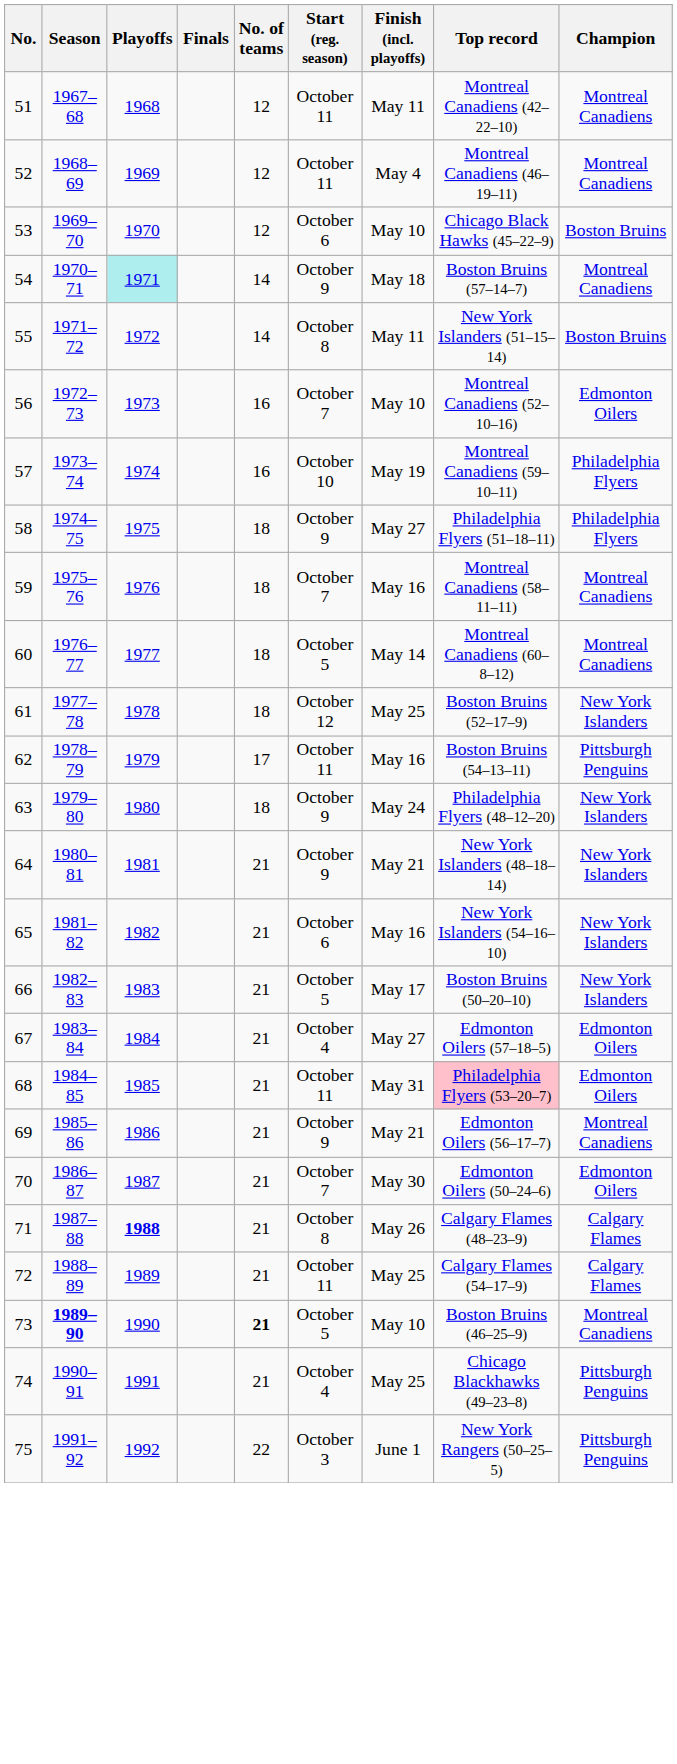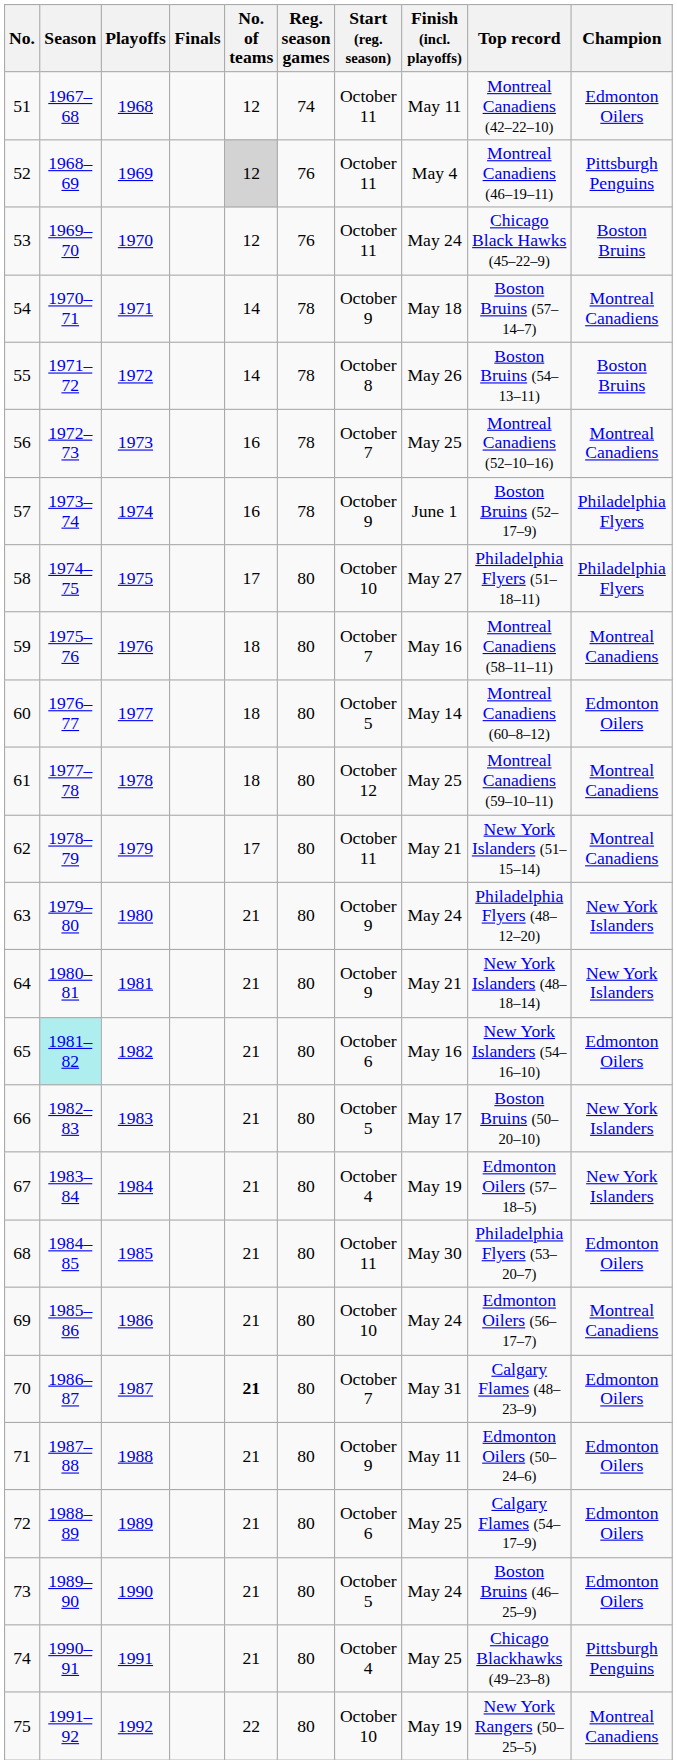 <table class="wikitable" style="text-align:center;">
 <tr>
 <th style="width:3em">No.</th>
 <th style="width:5em">Season</th>
 <th style="width:4em">Playoffs</th>
 <th style="width:4em">Finals</th>
 <th style="width:3em">No. of<br>teams</th>
+<th style="width:3em">Reg. season<br>games</th>
 <th style="width:7em">Start<br><small>(reg. season)</small></th>
 <th style="width:7em">Finish<br><small>(incl. playoffs)</small></th>
 <th style="width:17em">Top record</th>
 <th style="width:12em">Champion</th>
 </tr>
 <tr>
 <td>51</td>
 <td><a href='#'>1967–68</a></td>
 <td><a href='#'>1968</a></td>
 <td></td>
 <td>12</td>
+<td>74</td>
 <td>October 11</td>
 <td>May 11</td>
 <td><a href='#'>Montreal Canadiens</a> <small>(42–22–10)</small></td>
-<td><a href='#'>Montreal Canadiens</a></td>
+<td><a href='#'>Edmonton Oilers</a></td>
 </tr>
 <tr>
 <td>52</td>
 <td><a href='#'>1968–69</a></td>
 <td><a href='#'>1969</a></td>
 <td></td>
-<td>12</td>
+<td style="background: lightgrey;">12</td>
+<td>76</td>
 <td>October 11</td>
 <td>May 4</td>
 <td><a href='#'>Montreal Canadiens</a> <small>(46–19–11)</small></td>
-<td><a href='#'>Montreal Canadiens</a></td>
+<td><a href='#'>Pittsburgh Penguins</a></td>
 </tr>
 <tr>
 <td>53</td>
 <td><a href='#'>1969–70</a></td>
 <td><a href='#'>1970</a></td>
 <td></td>
 <td>12</td>
-<td>October 6</td>
-<td>May 10</td>
+<td>76</td>
+<td>October 11</td>
+<td>May 24</td>
 <td><a href='#'>Chicago Black Hawks</a> <small>(45–22–9)</small></td>
 <td><a href='#'>Boston Bruins</a></td>
 </tr>
 <tr>
 <td>54</td>
 <td><a href='#'>1970–71</a></td>
-<td style="background: paleturquoise;"><a href='#'>1971</a></td>
+<td><a href='#'>1971</a></td>
 <td></td>
 <td>14</td>
+<td>78</td>
 <td>October 9</td>
 <td>May 18</td>
 <td><a href='#'>Boston Bruins</a> <small>(57–14–7)</small></td>
 <td><a href='#'>Montreal Canadiens</a></td>
 </tr>
 <tr>
 <td>55</td>
 <td><a href='#'>1971–72</a></td>
 <td><a href='#'>1972</a></td>
 <td></td>
 <td>14</td>
+<td>78</td>
 <td>October 8</td>
-<td>May 11</td>
-<td><a href='#'>New York Islanders</a> <small>(51–15–14)</small></td>
+<td>May 26</td>
+<td><a href='#'>Boston Bruins</a> <small>(54–13–11)</small></td>
 <td><a href='#'>Boston Bruins</a></td>
 </tr>
 <tr>
 <td>56</td>
 <td><a href='#'>1972–73</a></td>
 <td><a href='#'>1973</a></td>
 <td></td>
 <td>16</td>
+<td>78</td>
 <td>October 7</td>
-<td>May 10</td>
+<td>May 25</td>
 <td><a href='#'>Montreal Canadiens</a> <small>(52–10–16)</small></td>
-<td><a href='#'>Edmonton Oilers</a></td>
+<td><a href='#'>Montreal Canadiens</a></td>
 </tr>
 <tr>
 <td>57</td>
 <td><a href='#'>1973–74</a></td>
 <td><a href='#'>1974</a></td>
 <td></td>
 <td>16</td>
-<td>October 10</td>
-<td>May 19</td>
-<td><a href='#'>Montreal Canadiens</a> <small>(59–10–11)</small></td>
+<td>78</td>
+<td>October 9</td>
+<td>June 1</td>
+<td><a href='#'>Boston Bruins</a> <small>(52–17–9)</small></td>
 <td><a href='#'>Philadelphia Flyers</a></td>
 </tr>
 <tr>
 <td>58</td>
 <td><a href='#'>1974–75</a></td>
 <td><a href='#'>1975</a></td>
 <td></td>
-<td>18</td>
-<td>October 9</td>
+<td>17</td>
+<td>80</td>
+<td>October 10</td>
 <td>May 27</td>
 <td><a href='#'>Philadelphia Flyers</a> <small>(51–18–11)</small></td>
 <td><a href='#'>Philadelphia Flyers</a></td>
 </tr>
 <tr>
 <td>59</td>
 <td><a href='#'>1975–76</a></td>
 <td><a href='#'>1976</a></td>
 <td></td>
 <td>18</td>
+<td>80</td>
 <td>October 7</td>
 <td>May 16</td>
 <td><a href='#'>Montreal Canadiens</a> <small>(58–11–11)</small></td>
 <td><a href='#'>Montreal Canadiens</a></td>
 </tr>
 <tr>
 <td>60</td>
 <td><a href='#'>1976–77</a></td>
 <td><a href='#'>1977</a></td>
 <td></td>
 <td>18</td>
+<td>80</td>
 <td>October 5</td>
 <td>May 14</td>
 <td><a href='#'>Montreal Canadiens</a> <small>(60–8–12)</small></td>
-<td><a href='#'>Montreal Canadiens</a></td>
+<td><a href='#'>Edmonton Oilers</a></td>
 </tr>
 <tr>
 <td>61</td>
 <td><a href='#'>1977–78</a></td>
 <td><a href='#'>1978</a></td>
 <td></td>
 <td>18</td>
+<td>80</td>
 <td>October 12</td>
 <td>May 25</td>
-<td><a href='#'>Boston Bruins</a> <small>(52–17–9)</small></td>
-<td><a href='#'>New York Islanders</a></td>
+<td><a href='#'>Montreal Canadiens</a> <small>(59–10–11)</small></td>
+<td><a href='#'>Montreal Canadiens</a></td>
 </tr>
 <tr>
 <td>62</td>
 <td><a href='#'>1978–79</a></td>
 <td><a href='#'>1979</a></td>
 <td></td>
 <td>17</td>
+<td>80</td>
 <td>October 11</td>
-<td>May 16</td>
-<td><a href='#'>Boston Bruins</a> <small>(54–13–11)</small></td>
-<td><a href='#'>Pittsburgh Penguins</a></td>
+<td>May 21</td>
+<td><a href='#'>New York Islanders</a> <small>(51–15–14)</small></td>
+<td><a href='#'>Montreal Canadiens</a></td>
 </tr>
 <tr>
 <td>63</td>
 <td><a href='#'>1979–80</a></td>
 <td><a href='#'>1980</a></td>
 <td></td>
-<td>18</td>
+<td>21</td>
+<td>80</td>
 <td>October 9</td>
 <td>May 24</td>
 <td><a href='#'>Philadelphia Flyers</a> <small>(48–12–20)</small></td>
 <td><a href='#'>New York Islanders</a></td>
 </tr>
 <tr>
 <td>64</td>
 <td><a href='#'>1980–81</a></td>
 <td><a href='#'>1981</a></td>
 <td></td>
 <td>21</td>
+<td>80</td>
 <td>October 9</td>
 <td>May 21</td>
 <td><a href='#'>New York Islanders</a> <small>(48–18–14)</small></td>
 <td><a href='#'>New York Islanders</a></td>
 </tr>
 <tr>
 <td>65</td>
-<td><a href='#'>1981–82</a></td>
+<td style="background: paleturquoise;"><a href='#'>1981–82</a></td>
 <td><a href='#'>1982</a></td>
 <td></td>
 <td>21</td>
+<td>80</td>
 <td>October 6</td>
 <td>May 16</td>
 <td><a href='#'>New York Islanders</a> <small>(54–16–10)</small></td>
-<td><a href='#'>New York Islanders</a></td>
+<td><a href='#'>Edmonton Oilers</a></td>
 </tr>
 <tr>
 <td>66</td>
 <td><a href='#'>1982–83</a></td>
 <td><a href='#'>1983</a></td>
 <td></td>
 <td>21</td>
+<td>80</td>
 <td>October 5</td>
 <td>May 17</td>
 <td><a href='#'>Boston Bruins</a> <small>(50–20–10)</small></td>
 <td><a href='#'>New York Islanders</a></td>
 </tr>
 <tr>
 <td>67</td>
 <td><a href='#'>1983–84</a></td>
 <td><a href='#'>1984</a></td>
 <td></td>
 <td>21</td>
+<td>80</td>
 <td>October 4</td>
-<td>May 27</td>
+<td>May 19</td>
 <td><a href='#'>Edmonton Oilers</a> <small>(57–18–5)</small></td>
-<td><a href='#'>Edmonton Oilers</a></td>
+<td><a href='#'>New York Islanders</a></td>
 </tr>
 <tr>
 <td>68</td>
 <td><a href='#'>1984–85</a></td>
 <td><a href='#'>1985</a></td>
 <td></td>
 <td>21</td>
+<td>80</td>
 <td>October 11</td>
-<td>May 31</td>
-<td style="background: pink;"><a href='#'>Philadelphia Flyers</a> <small>(53–20–7)</small></td>
+<td>May 30</td>
+<td><a href='#'>Philadelphia Flyers</a> <small>(53–20–7)</small></td>
 <td><a href='#'>Edmonton Oilers</a></td>
 </tr>
 <tr>
 <td>69</td>
 <td><a href='#'>1985–86</a></td>
 <td><a href='#'>1986</a></td>
 <td></td>
 <td>21</td>
-<td>October 9</td>
-<td>May 21</td>
+<td>80</td>
+<td>October 10</td>
+<td>May 24</td>
 <td><a href='#'>Edmonton Oilers</a> <small>(56–17–7)</small></td>
 <td><a href='#'>Montreal Canadiens</a></td>
 </tr>
 <tr>
 <td>70</td>
 <td><a href='#'>1986–87</a></td>
 <td><a href='#'>1987</a></td>
 <td></td>
-<td>21</td>
+<td><strong>21</strong></td>
+<td>80</td>
 <td>October 7</td>
-<td>May 30</td>
-<td><a href='#'>Edmonton Oilers</a> <small>(50–24–6)</small></td>
+<td>May 31</td>
+<td><a href='#'>Calgary Flames</a> <small>(48–23–9)</small></td>
 <td><a href='#'>Edmonton Oilers</a></td>
 </tr>
 <tr>
 <td>71</td>
 <td><a href='#'>1987–88</a></td>
-<td><strong><a href='#'>1988</a></strong></td>
+<td><a href='#'>1988</a></td>
 <td></td>
 <td>21</td>
-<td>October 8</td>
-<td>May 26</td>
-<td><a href='#'>Calgary Flames</a> <small>(48–23–9)</small></td>
-<td><a href='#'>Calgary Flames</a></td>
+<td>80</td>
+<td>October 9</td>
+<td>May 11</td>
+<td><a href='#'>Edmonton Oilers</a> <small>(50–24–6)</small></td>
+<td><a href='#'>Edmonton Oilers</a></td>
 </tr>
 <tr>
 <td>72</td>
 <td><a href='#'>1988–89</a></td>
 <td><a href='#'>1989</a></td>
 <td></td>
 <td>21</td>
-<td>October 11</td>
+<td>80</td>
+<td>October 6</td>
 <td>May 25</td>
 <td><a href='#'>Calgary Flames</a> <small>(54–17–9)</small></td>
-<td><a href='#'>Calgary Flames</a></td>
+<td><a href='#'>Edmonton Oilers</a></td>
 </tr>
 <tr>
 <td>73</td>
-<td><strong><a href='#'>1989–90</a></strong></td>
+<td><a href='#'>1989–90</a></td>
 <td><a href='#'>1990</a></td>
 <td></td>
-<td><strong>21</strong></td>
+<td>21</td>
+<td>80</td>
 <td>October 5</td>
-<td>May 10</td>
+<td>May 24</td>
 <td><a href='#'>Boston Bruins</a> <small>(46–25–9)</small></td>
-<td><a href='#'>Montreal Canadiens</a></td>
+<td><a href='#'>Edmonton Oilers</a></td>
 </tr>
 <tr>
 <td>74</td>
 <td><a href='#'>1990–91</a></td>
 <td><a href='#'>1991</a></td>
 <td></td>
 <td>21</td>
+<td>80</td>
 <td>October 4</td>
 <td>May 25</td>
 <td><a href='#'>Chicago Blackhawks</a> <small>(49–23–8)</small></td>
 <td><a href='#'>Pittsburgh Penguins</a></td>
 </tr>
 <tr>
 <td>75</td>
 <td><a href='#'>1991–92</a></td>
 <td><a href='#'>1992</a></td>
 <td></td>
 <td>22</td>
-<td>October 3</td>
-<td>June 1</td>
+<td>80</td>
+<td>October 10</td>
+<td>May 19</td>
 <td><a href='#'>New York Rangers</a> <small>(50–25–5)</small></td>
-<td><a href='#'>Pittsburgh Penguins</a></td>
+<td><a href='#'>Montreal Canadiens</a></td>
 </tr>
 </table>
